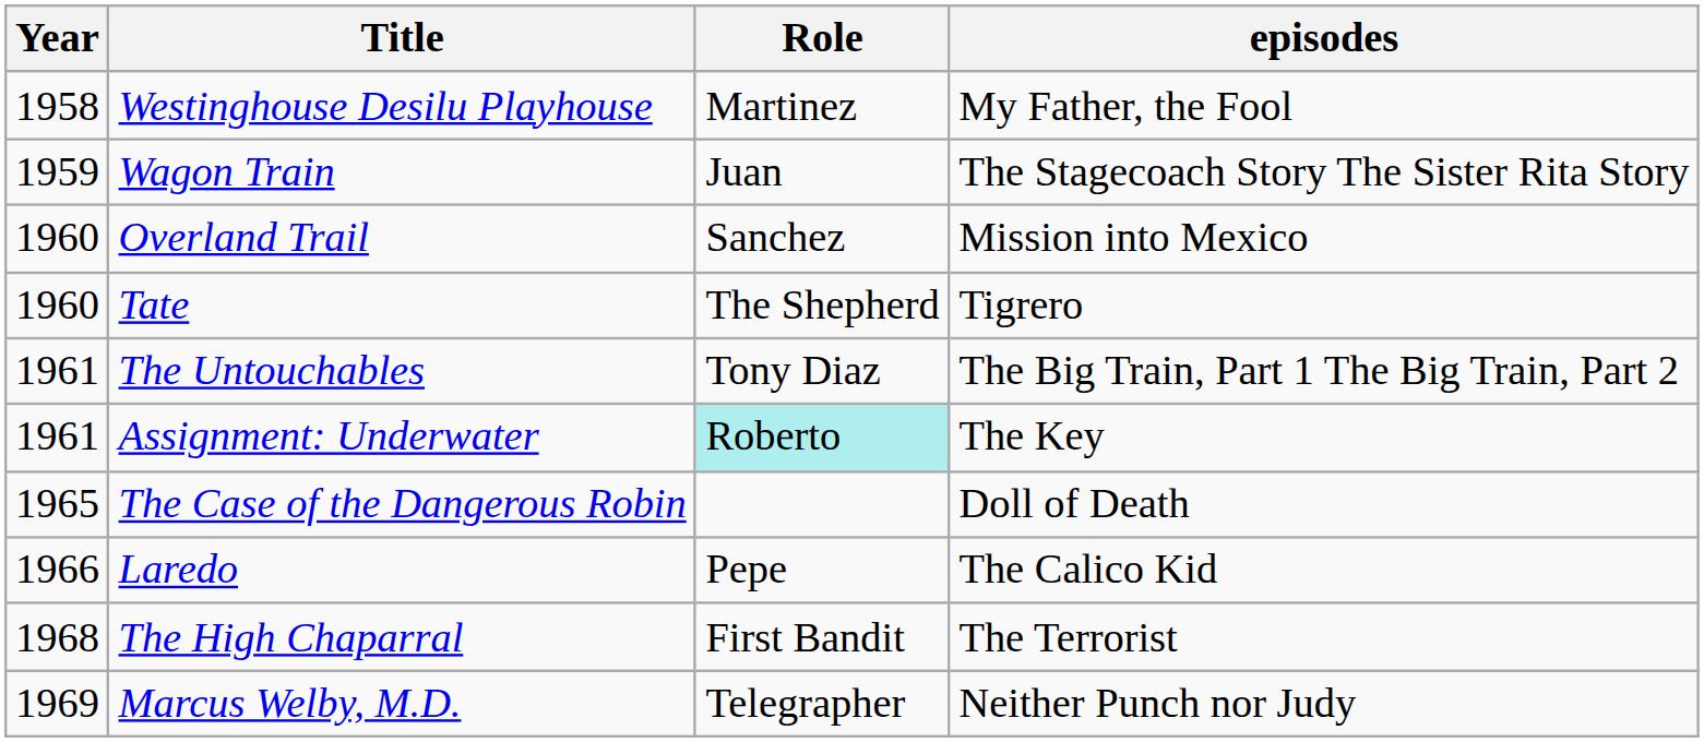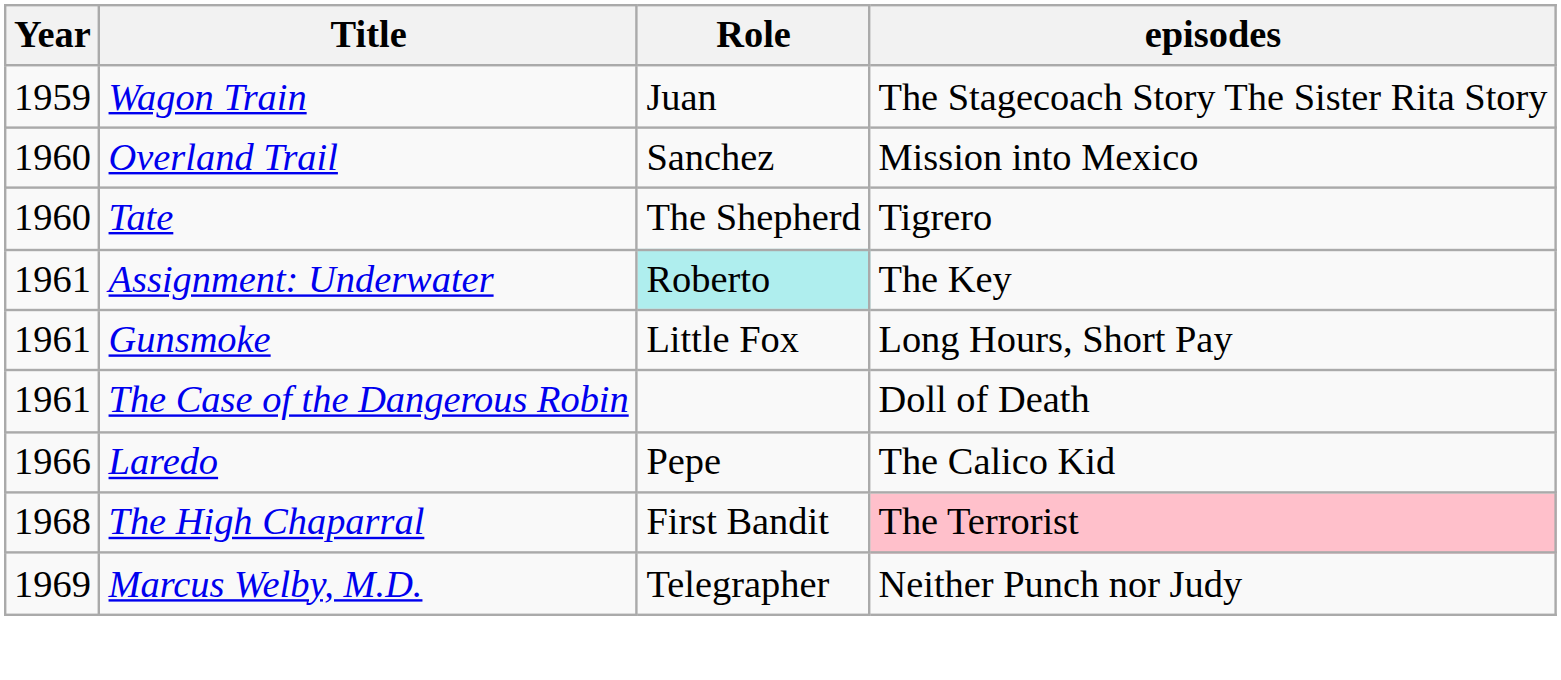 <table class="wikitable sortable">
 <tr>
 <th>Year</th>
 <th>Title</th>
 <th>Role</th>
 <th class="unsortable">episodes</th>
-</tr>
-<tr>
-<td>1958</td>
-<td><em><a href='#'>Westinghouse Desilu Playhouse</a></em></td>
-<td>Martinez</td>
-<td>My Father, the Fool</td>
 </tr>
 <tr>
 <td>1959</td>
 <td><em><a href='#'>Wagon Train</a></em></td>
 <td>Juan</td>
 <td>The Stagecoach Story  The Sister Rita Story</td>
 </tr>
 <tr>
 <td>1960</td>
 <td><em><a href='#'>Overland Trail</a></em></td>
 <td>Sanchez</td>
 <td>Mission into Mexico</td>
 </tr>
 <tr>
 <td>1960</td>
 <td><em><a href='#'>Tate</a></em></td>
 <td>The Shepherd</td>
 <td>Tigrero</td>
 </tr>
 <tr>
 <td>1961</td>
-<td><em><a href='#'>The Untouchables</a></em></td>
-<td>Tony Diaz</td>
-<td>The Big Train, Part 1  The Big Train, Part 2</td>
-</tr>
-<tr>
-<td>1961</td>
 <td><em> <a href='#'>Assignment: Underwater</a> </em></td>
 <td style="background: paleturquoise;">Roberto</td>
 <td>The Key</td>
 </tr>
 <tr>
-<td>1965</td>
+<td>1961</td>
+<td><em><a href='#'>Gunsmoke</a> </em></td>
+<td>Little Fox</td>
+<td>Long Hours, Short Pay</td>
+</tr>
+<tr>
+<td>1961</td>
 <td><em><a href='#'>The Case of the Dangerous Robin</a></em></td>
 <td></td>
 <td>Doll of Death</td>
 </tr>
 <tr>
 <td>1966</td>
 <td><em><a href='#'>Laredo</a></em></td>
 <td>Pepe</td>
 <td>The Calico Kid</td>
 </tr>
 <tr>
 <td>1968</td>
 <td><em><a href='#'>The High Chaparral</a></em></td>
 <td>First Bandit</td>
-<td>The Terrorist</td>
+<td style="background: pink;">The Terrorist</td>
 </tr>
 <tr>
 <td>1969</td>
 <td><em><a href='#'>Marcus Welby, M.D.</a></em></td>
 <td>Telegrapher</td>
 <td>Neither Punch nor Judy</td>
 </tr>
 </table>
